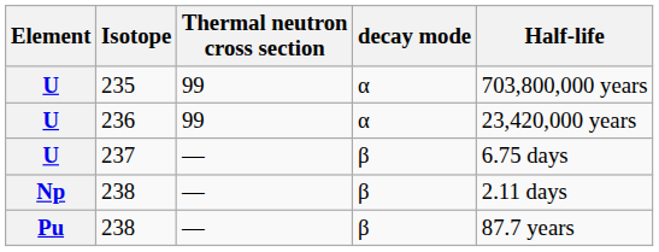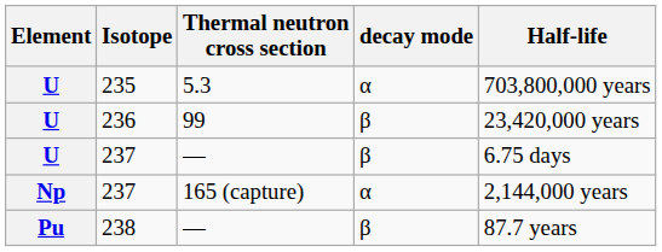 <table class="wikitable">
 <tr>
 <th>Element</th>
 <th>Isotope</th>
 <th>Thermal neutron<br>cross section</th>
 <th>decay mode</th>
 <th>Half-life</th>
 </tr>
 <tr>
 <th><a href='#'>U</a></th>
 <td>235</td>
-<td>99</td>
+<td>5.3</td>
 <td>α</td>
 <td>703,800,000 years</td>
 </tr>
 <tr>
 <th><a href='#'>U</a></th>
 <td>236</td>
 <td>99</td>
-<td>α</td>
+<td>β</td>
 <td>23,420,000 years</td>
 </tr>
 <tr>
 <th><a href='#'>U</a></th>
 <td>237</td>
 <td>—</td>
 <td>β</td>
 <td>6.75 days</td>
 </tr>
 <tr>
 <th><a href='#'>Np</a></th>
-<td>238</td>
-<td>—</td>
-<td>β</td>
-<td>2.11 days</td>
+<td>237</td>
+<td>165 (capture)</td>
+<td>α</td>
+<td>2,144,000 years</td>
 </tr>
 <tr>
 <th><a href='#'>Pu</a></th>
 <td>238</td>
 <td>—</td>
 <td>β</td>
 <td>87.7 years</td>
 </tr>
 </table>
